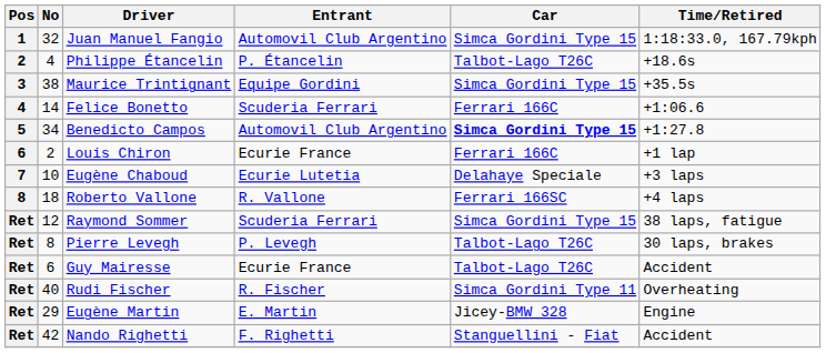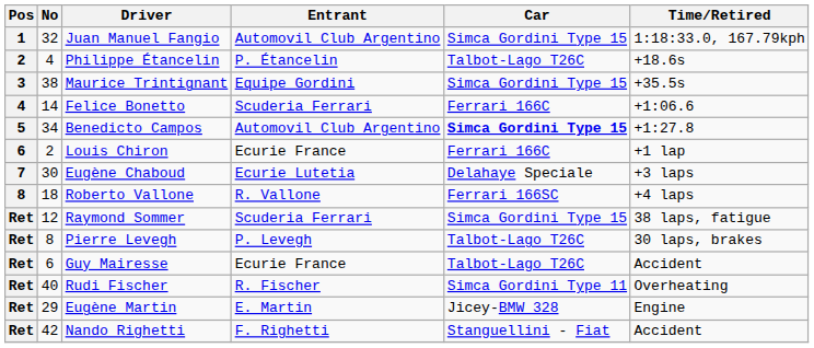 <table class="wikitable sortable" style="font-size: 85%;">
 <tr>
 <th>Pos</th>
 <th>No</th>
 <th>Driver</th>
 <th>Entrant</th>
 <th>Car</th>
 <th>Time/Retired</th>
 </tr>
 <tr>
 <th>1</th>
 <td align="center">32</td>
 <td> <a href='#'>Juan Manuel Fangio</a></td>
 <td><a href='#'>Automovil Club Argentino</a></td>
 <td><a href='#'>Simca Gordini Type 15</a></td>
 <td>1:18:33.0, 167.79kph</td>
 </tr>
 <tr>
 <th>2</th>
 <td align="center">4</td>
 <td> <a href='#'>Philippe Étancelin</a></td>
 <td><a href='#'>P. Étancelin</a></td>
 <td><a href='#'>Talbot-Lago T26C</a></td>
 <td>+18.6s</td>
 </tr>
 <tr>
 <th>3</th>
 <td align="center">38</td>
 <td> <a href='#'>Maurice Trintignant</a></td>
 <td><a href='#'>Equipe Gordini</a></td>
 <td><a href='#'>Simca Gordini Type 15</a></td>
 <td>+35.5s</td>
 </tr>
 <tr>
 <th>4</th>
 <td align="center">14</td>
 <td> <a href='#'>Felice Bonetto</a></td>
 <td><a href='#'>Scuderia Ferrari</a></td>
 <td><a href='#'>Ferrari 166C</a></td>
 <td>+1:06.6</td>
 </tr>
 <tr>
 <th>5</th>
 <td align="center">34</td>
 <td> <a href='#'>Benedicto Campos</a></td>
 <td><a href='#'>Automovil Club Argentino</a></td>
 <td><strong><a href='#'>Simca Gordini Type 15</a></strong></td>
 <td>+1:27.8</td>
 </tr>
 <tr>
 <th>6</th>
 <td align="center">2</td>
 <td> <a href='#'>Louis Chiron</a></td>
 <td>Ecurie France</td>
 <td><a href='#'>Ferrari 166C</a></td>
 <td>+1 lap</td>
 </tr>
 <tr>
 <th>7</th>
-<td align="center">10</td>
+<td align="center">30</td>
 <td> <a href='#'>Eugène Chaboud</a></td>
 <td><a href='#'>Ecurie Lutetia</a></td>
 <td><a href='#'>Delahaye</a> Speciale</td>
 <td>+3 laps</td>
 </tr>
 <tr>
 <th>8</th>
 <td align="center">18</td>
 <td> <a href='#'>Roberto Vallone</a></td>
 <td><a href='#'>R. Vallone</a></td>
 <td><a href='#'>Ferrari 166SC</a></td>
 <td>+4 laps</td>
 </tr>
 <tr>
 <th>Ret</th>
 <td align="center">12</td>
 <td> <a href='#'>Raymond Sommer</a></td>
 <td><a href='#'>Scuderia Ferrari</a></td>
 <td><a href='#'>Simca Gordini Type 15</a></td>
 <td>38 laps, fatigue</td>
 </tr>
 <tr>
 <th>Ret</th>
 <td align="center">8</td>
 <td> <a href='#'>Pierre Levegh</a></td>
 <td><a href='#'>P. Levegh</a></td>
 <td><a href='#'>Talbot-Lago T26C</a></td>
 <td>30 laps, brakes</td>
 </tr>
 <tr>
 <th>Ret</th>
 <td align="center">6</td>
 <td> <a href='#'>Guy Mairesse</a></td>
 <td>Ecurie France</td>
 <td><a href='#'>Talbot-Lago T26C</a></td>
 <td>Accident</td>
 </tr>
 <tr>
 <th>Ret</th>
 <td align="center">40</td>
 <td> <a href='#'>Rudi Fischer</a></td>
 <td><a href='#'>R. Fischer</a></td>
 <td><a href='#'>Simca Gordini Type 11</a></td>
 <td>Overheating</td>
 </tr>
 <tr>
 <th>Ret</th>
 <td align="center">29</td>
 <td> <a href='#'>Eugène Martin</a></td>
 <td><a href='#'>E. Martin</a></td>
 <td>Jicey-<a href='#'>BMW 328</a></td>
 <td>Engine</td>
 </tr>
 <tr>
 <th>Ret</th>
 <td align="center">42</td>
 <td> <a href='#'>Nando Righetti</a></td>
 <td><a href='#'>F. Righetti</a></td>
 <td><a href='#'>Stanguellini</a> - <a href='#'>Fiat</a></td>
 <td>Accident</td>
 </tr>
 <tr>
 </tr>
 </table>
